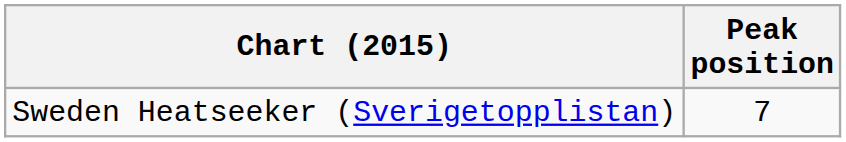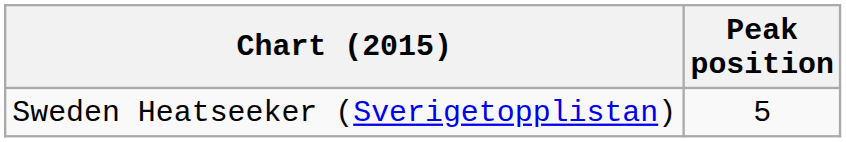 <table class="wikitable ">
 <tr>
 <th>Chart (2015)</th>
 <th>Peak<br>position</th>
 </tr>
 <tr>
 <td>Sweden Heatseeker (<a href='#'>Sverigetopplistan</a>)</td>
-<td style="text-align:center;">7</td>
+<td style="text-align:center;">5</td>
 </tr>
 </table>
